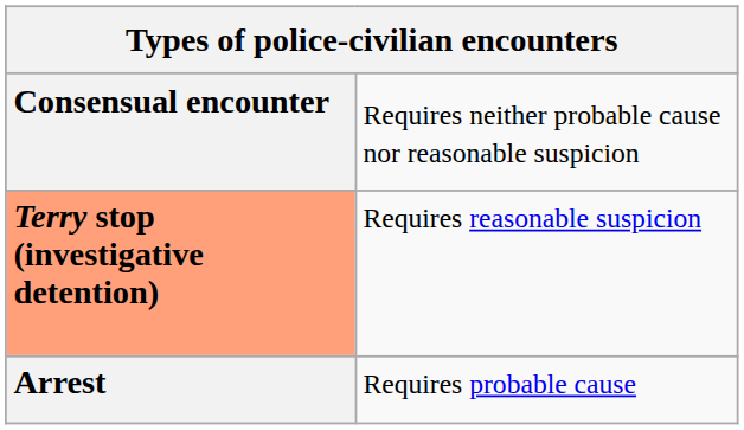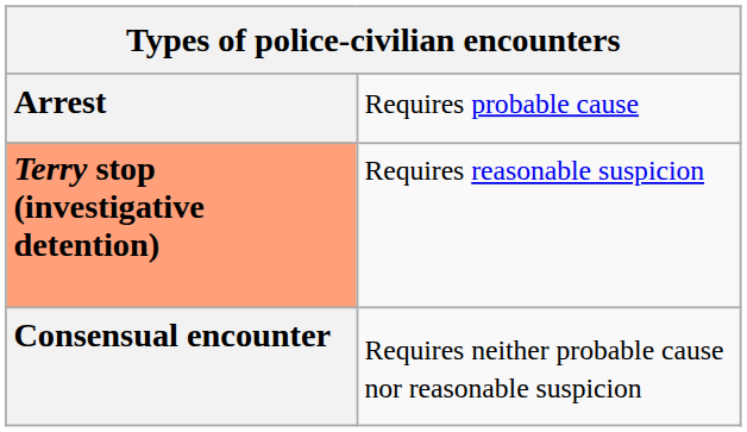 <table class="wikitable" style="float:left; vertical-align: top; text-align: left; width: 350px; height: 200px; margin:1em 1em 1em 0em;">
 <tr>
 <th colspan="2">Types of police-civilian encounters</th>
 </tr>
 <tr>
-<th style="vertical-align: top; text-align: left;">Consensual encounter</th>
-<td><small>Requires neither probable cause nor reasonable suspicion</small></td>
+<th style="vertical-align: top; text-align: left;">Arrest</th>
+<td style="vertical-align: top;"><small>Requires <a href='#'>probable cause</a></small></td>
 </tr>
 <tr>
 <th style="background: LightSalmon; vertical-align: top; text-align: left;"><em>Terry</em> stop (investigative detention)</th>
 <td style="vertical-align: top;"><small>Requires <a href='#'>reasonable suspicion</a></small></td>
 </tr>
 <tr>
-<th style="vertical-align: top; text-align: left;">Arrest</th>
-<td style="vertical-align: top;"><small>Requires <a href='#'>probable cause</a></small></td>
+<th style="vertical-align: top; text-align: left;">Consensual encounter</th>
+<td><small>Requires neither probable cause nor reasonable suspicion</small></td>
 </tr>
 </table>
